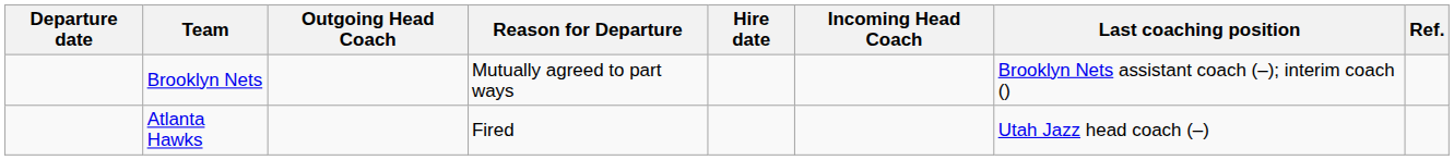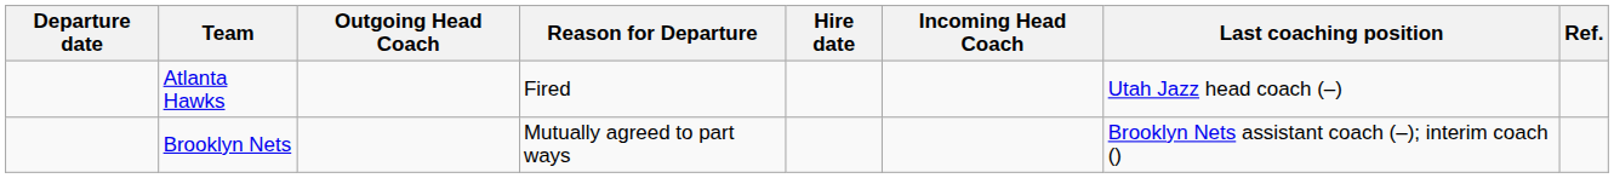 <table class="wikitable sortable">
 <tr>
 <th>Departure date</th>
 <th>Team</th>
 <th>Outgoing Head Coach</th>
 <th>Reason for Departure</th>
 <th>Hire date</th>
 <th>Incoming Head Coach</th>
 <th class="unsortable">Last coaching position</th>
 <th class="unsortable">Ref.</th>
 </tr>
 <tr>
 <td align=center></td>
+<td><a href='#'>Atlanta Hawks</a></td>
+<td></td>
+<td>Fired</td>
+<td></td>
+<td></td>
+<td><a href='#'>Utah Jazz</a> head coach (–)</td>
+<td align="center"></td>
+</tr>
+<tr>
+<td align=center></td>
 <td><a href='#'>Brooklyn Nets</a></td>
 <td></td>
 <td>Mutually agreed to part ways</td>
 <td></td>
 <td></td>
 <td><a href='#'>Brooklyn Nets</a> assistant coach (–); interim coach ()</td>
 <td align="center"></td>
 </tr>
-<tr>
-<td align=center></td>
-<td><a href='#'>Atlanta Hawks</a></td>
-<td></td>
-<td>Fired</td>
-<td></td>
-<td></td>
-<td><a href='#'>Utah Jazz</a> head coach (–)</td>
-<td align="center"></td>
-</tr>
 </table>
